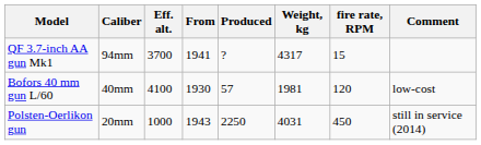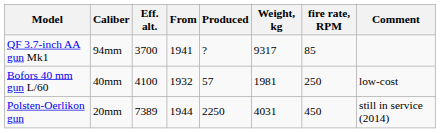 <table class="wikitable sortable">
 <tr>
 <th>Model</th>
 <th>Caliber</th>
 <th>Eff. alt.</th>
 <th>From</th>
 <th>Produced</th>
 <th>Weight, kg</th>
 <th>fire rate, RPM</th>
 <th>Comment</th>
 </tr>
 <tr>
 <td><a href='#'>QF 3.7-inch AA gun</a> Mk1</td>
 <td>94mm</td>
 <td>3700</td>
 <td>1941</td>
 <td>?</td>
-<td>4317</td>
-<td>15</td>
+<td>9317</td>
+<td>85</td>
 <td></td>
 </tr>
 <tr>
 <td><a href='#'>Bofors 40 mm gun</a> L/60</td>
 <td>40mm</td>
 <td>4100</td>
-<td>1930</td>
+<td>1932</td>
 <td>57</td>
 <td>1981</td>
-<td>120</td>
+<td>250</td>
 <td>low-cost</td>
 </tr>
 <tr>
 <td><a href='#'>Polsten-Oerlikon gun</a></td>
 <td>20mm</td>
-<td>1000</td>
-<td>1943</td>
+<td>7389</td>
+<td>1944</td>
 <td>2250</td>
 <td>4031</td>
 <td>450</td>
 <td>still in service (2014)</td>
 </tr>
 </table>
